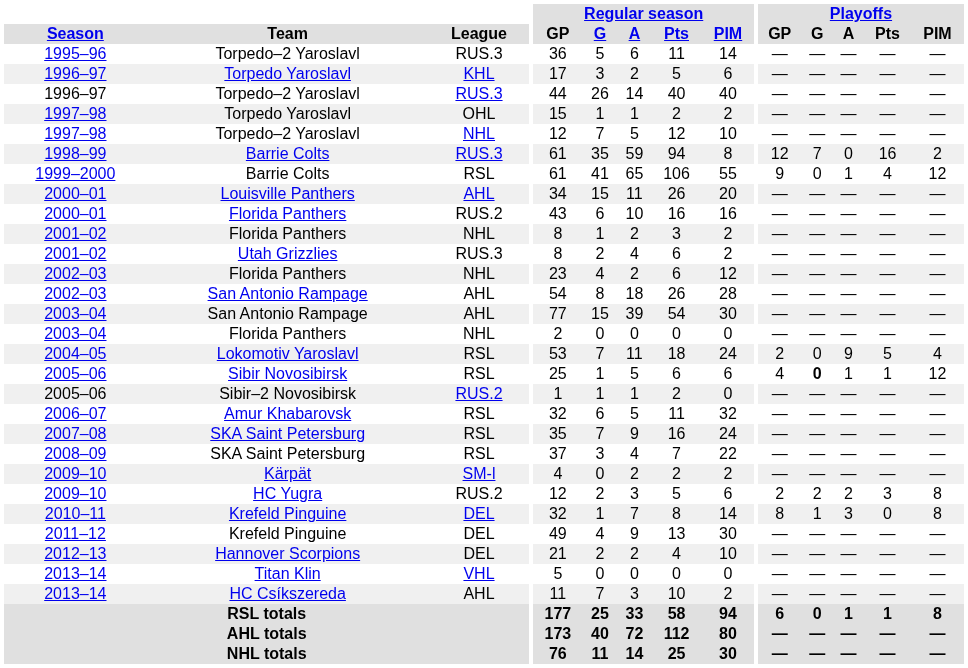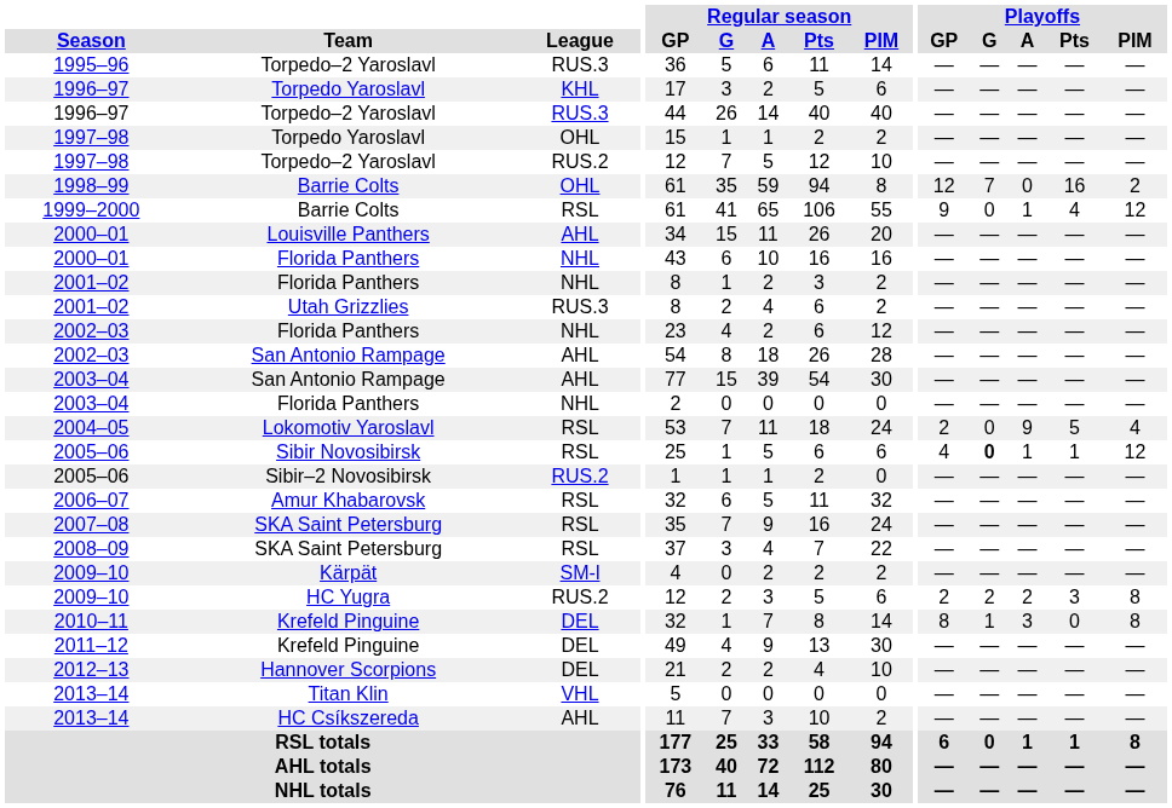 <table border="0" cellpadding="1" cellspacing="0" style="text-align:center; width:60em">
 <tr bgcolor="#e0e0e0">
 <th colspan="3" bgcolor="#ffffff"></th>
 <th rowspan="99" bgcolor="#ffffff"></th>
 <th colspan="5"><a href='#'>Regular season</a></th>
 <th rowspan="99" bgcolor="#ffffff"></th>
 <th colspan="5"><a href='#'>Playoffs</a></th>
 </tr>
 <tr bgcolor="#e0e0e0">
 <th><a href='#'>Season</a></th>
 <th>Team</th>
 <th>League</th>
 <th>GP</th>
 <th><a href='#'>G</a></th>
 <th><a href='#'>A</a></th>
 <th><a href='#'>Pts</a></th>
 <th><a href='#'>PIM</a></th>
 <th>GP</th>
 <th>G</th>
 <th>A</th>
 <th>Pts</th>
 <th>PIM</th>
 </tr>
 <tr>
 <td><a href='#'>1995–96</a></td>
 <td>Torpedo–2 Yaroslavl</td>
 <td>RUS.3</td>
 <td>36</td>
 <td>5</td>
 <td>6</td>
 <td>11</td>
 <td>14</td>
 <td>—</td>
 <td>—</td>
 <td>—</td>
 <td>—</td>
 <td>—</td>
 </tr>
 <tr bgcolor="#f0f0f0">
 <td><a href='#'>1996–97</a></td>
 <td><a href='#'>Torpedo Yaroslavl</a></td>
 <td><a href='#'>KHL</a></td>
 <td>17</td>
 <td>3</td>
 <td>2</td>
 <td>5</td>
 <td>6</td>
 <td>—</td>
 <td>—</td>
 <td>—</td>
 <td>—</td>
 <td>—</td>
 </tr>
 <tr>
 <td>1996–97</td>
 <td>Torpedo–2 Yaroslavl</td>
 <td><a href='#'>RUS.3</a></td>
 <td>44</td>
 <td>26</td>
 <td>14</td>
 <td>40</td>
 <td>40</td>
 <td>—</td>
 <td>—</td>
 <td>—</td>
 <td>—</td>
 <td>—</td>
 </tr>
 <tr bgcolor="#f0f0f0">
 <td><a href='#'>1997–98</a></td>
 <td>Torpedo Yaroslavl</td>
 <td>OHL</td>
 <td>15</td>
 <td>1</td>
 <td>1</td>
 <td>2</td>
 <td>2</td>
 <td>—</td>
 <td>—</td>
 <td>—</td>
 <td>—</td>
 <td>—</td>
 </tr>
 <tr>
 <td><a href='#'>1997–98</a></td>
 <td>Torpedo–2 Yaroslavl</td>
-<td><a href='#'>NHL</a></td>
+<td>RUS.2</td>
 <td>12</td>
 <td>7</td>
 <td>5</td>
 <td>12</td>
 <td>10</td>
 <td>—</td>
 <td>—</td>
 <td>—</td>
 <td>—</td>
 <td>—</td>
 </tr>
 <tr bgcolor="#f0f0f0">
 <td><a href='#'>1998–99</a></td>
 <td><a href='#'>Barrie Colts</a></td>
-<td><a href='#'>RUS.3</a></td>
+<td><a href='#'>OHL</a></td>
 <td>61</td>
 <td>35</td>
 <td>59</td>
 <td>94</td>
 <td>8</td>
 <td>12</td>
 <td>7</td>
 <td>0</td>
 <td>16</td>
 <td>2</td>
 </tr>
 <tr>
 <td><a href='#'>1999–2000</a></td>
 <td>Barrie Colts</td>
 <td>RSL</td>
 <td>61</td>
 <td>41</td>
 <td>65</td>
 <td>106</td>
 <td>55</td>
 <td>9</td>
 <td>0</td>
 <td>1</td>
 <td>4</td>
 <td>12</td>
 </tr>
 <tr bgcolor="#f0f0f0">
 <td><a href='#'>2000–01</a></td>
 <td><a href='#'>Louisville Panthers</a></td>
 <td><a href='#'>AHL</a></td>
 <td>34</td>
 <td>15</td>
 <td>11</td>
 <td>26</td>
 <td>20</td>
 <td>—</td>
 <td>—</td>
 <td>—</td>
 <td>—</td>
 <td>—</td>
 </tr>
 <tr>
 <td><a href='#'>2000–01</a></td>
 <td><a href='#'>Florida Panthers</a></td>
-<td>RUS.2</td>
+<td><a href='#'>NHL</a></td>
 <td>43</td>
 <td>6</td>
 <td>10</td>
 <td>16</td>
 <td>16</td>
 <td>—</td>
 <td>—</td>
 <td>—</td>
 <td>—</td>
 <td>—</td>
 </tr>
 <tr bgcolor="#f0f0f0">
 <td><a href='#'>2001–02</a></td>
 <td>Florida Panthers</td>
 <td>NHL</td>
 <td>8</td>
 <td>1</td>
 <td>2</td>
 <td>3</td>
 <td>2</td>
 <td>—</td>
 <td>—</td>
 <td>—</td>
 <td>—</td>
 <td>—</td>
 </tr>
 <tr>
 <td><a href='#'>2001–02</a></td>
 <td><a href='#'>Utah Grizzlies</a></td>
 <td>RUS.3</td>
 <td>8</td>
 <td>2</td>
 <td>4</td>
 <td>6</td>
 <td>2</td>
 <td>—</td>
 <td>—</td>
 <td>—</td>
 <td>—</td>
 <td>—</td>
 </tr>
 <tr bgcolor="#f0f0f0">
 <td><a href='#'>2002–03</a></td>
 <td>Florida Panthers</td>
 <td>NHL</td>
 <td>23</td>
 <td>4</td>
 <td>2</td>
 <td>6</td>
 <td>12</td>
 <td>—</td>
 <td>—</td>
 <td>—</td>
 <td>—</td>
 <td>—</td>
 </tr>
 <tr>
 <td><a href='#'>2002–03</a></td>
 <td><a href='#'>San Antonio Rampage</a></td>
 <td>AHL</td>
 <td>54</td>
 <td>8</td>
 <td>18</td>
 <td>26</td>
 <td>28</td>
 <td>—</td>
 <td>—</td>
 <td>—</td>
 <td>—</td>
 <td>—</td>
 </tr>
 <tr bgcolor="#f0f0f0">
 <td><a href='#'>2003–04</a></td>
 <td>San Antonio Rampage</td>
 <td>AHL</td>
 <td>77</td>
 <td>15</td>
 <td>39</td>
 <td>54</td>
 <td>30</td>
 <td>—</td>
 <td>—</td>
 <td>—</td>
 <td>—</td>
 <td>—</td>
 </tr>
 <tr>
 <td><a href='#'>2003–04</a></td>
 <td>Florida Panthers</td>
 <td>NHL</td>
 <td>2</td>
 <td>0</td>
 <td>0</td>
 <td>0</td>
 <td>0</td>
 <td>—</td>
 <td>—</td>
 <td>—</td>
 <td>—</td>
 <td>—</td>
 </tr>
 <tr bgcolor="#f0f0f0">
 <td><a href='#'>2004–05</a></td>
 <td><a href='#'>Lokomotiv Yaroslavl</a></td>
 <td>RSL</td>
 <td>53</td>
 <td>7</td>
 <td>11</td>
 <td>18</td>
 <td>24</td>
 <td>2</td>
 <td>0</td>
 <td>9</td>
 <td>5</td>
 <td>4</td>
 </tr>
 <tr>
 <td><a href='#'>2005–06</a></td>
 <td><a href='#'>Sibir Novosibirsk</a></td>
 <td>RSL</td>
 <td>25</td>
 <td>1</td>
 <td>5</td>
 <td>6</td>
 <td>6</td>
 <td>4</td>
 <td><strong>0</strong></td>
 <td>1</td>
 <td>1</td>
 <td>12</td>
 </tr>
 <tr bgcolor="#f0f0f0">
 <td>2005–06</td>
 <td>Sibir–2 Novosibirsk</td>
 <td><a href='#'>RUS.2</a></td>
 <td>1</td>
 <td>1</td>
 <td>1</td>
 <td>2</td>
 <td>0</td>
 <td>—</td>
 <td>—</td>
 <td>—</td>
 <td>—</td>
 <td>—</td>
 </tr>
 <tr>
 <td><a href='#'>2006–07</a></td>
 <td><a href='#'>Amur Khabarovsk</a></td>
 <td>RSL</td>
 <td>32</td>
 <td>6</td>
 <td>5</td>
 <td>11</td>
 <td>32</td>
 <td>—</td>
 <td>—</td>
 <td>—</td>
 <td>—</td>
 <td>—</td>
 </tr>
 <tr bgcolor="#f0f0f0">
 <td><a href='#'>2007–08</a></td>
 <td><a href='#'>SKA Saint Petersburg</a></td>
 <td>RSL</td>
 <td>35</td>
 <td>7</td>
 <td>9</td>
 <td>16</td>
 <td>24</td>
 <td>—</td>
 <td>—</td>
 <td>—</td>
 <td>—</td>
 <td>—</td>
 </tr>
 <tr>
 <td><a href='#'>2008–09</a></td>
 <td>SKA Saint Petersburg</td>
 <td>RSL</td>
 <td>37</td>
 <td>3</td>
 <td>4</td>
 <td>7</td>
 <td>22</td>
 <td>—</td>
 <td>—</td>
 <td>—</td>
 <td>—</td>
 <td>—</td>
 </tr>
 <tr bgcolor="#f0f0f0">
 <td><a href='#'>2009–10</a></td>
 <td><a href='#'>Kärpät</a></td>
 <td><a href='#'>SM-l</a></td>
 <td>4</td>
 <td>0</td>
 <td>2</td>
 <td>2</td>
 <td>2</td>
 <td>—</td>
 <td>—</td>
 <td>—</td>
 <td>—</td>
 <td>—</td>
 </tr>
 <tr>
 <td><a href='#'>2009–10</a></td>
 <td><a href='#'>HC Yugra</a></td>
 <td>RUS.2</td>
 <td>12</td>
 <td>2</td>
 <td>3</td>
 <td>5</td>
 <td>6</td>
 <td>2</td>
 <td>2</td>
 <td>2</td>
 <td>3</td>
 <td>8</td>
 </tr>
 <tr bgcolor="#f0f0f0">
 <td><a href='#'>2010–11</a></td>
 <td><a href='#'>Krefeld Pinguine</a></td>
 <td><a href='#'>DEL</a></td>
 <td>32</td>
 <td>1</td>
 <td>7</td>
 <td>8</td>
 <td>14</td>
 <td>8</td>
 <td>1</td>
 <td>3</td>
 <td>0</td>
 <td>8</td>
 </tr>
 <tr>
 <td><a href='#'>2011–12</a></td>
 <td>Krefeld Pinguine</td>
 <td>DEL</td>
 <td>49</td>
 <td>4</td>
 <td>9</td>
 <td>13</td>
 <td>30</td>
 <td>—</td>
 <td>—</td>
 <td>—</td>
 <td>—</td>
 <td>—</td>
 </tr>
 <tr bgcolor="#f0f0f0">
 <td><a href='#'>2012–13</a></td>
 <td><a href='#'>Hannover Scorpions</a></td>
 <td>DEL</td>
 <td>21</td>
 <td>2</td>
 <td>2</td>
 <td>4</td>
 <td>10</td>
 <td>—</td>
 <td>—</td>
 <td>—</td>
 <td>—</td>
 <td>—</td>
 </tr>
 <tr>
 <td><a href='#'>2013–14</a></td>
 <td><a href='#'>Titan Klin</a></td>
 <td><a href='#'>VHL</a></td>
 <td>5</td>
 <td>0</td>
 <td>0</td>
 <td>0</td>
 <td>0</td>
 <td>—</td>
 <td>—</td>
 <td>—</td>
 <td>—</td>
 <td>—</td>
 </tr>
 <tr bgcolor="#f0f0f0">
 <td><a href='#'>2013–14</a></td>
 <td><a href='#'>HC Csíkszereda</a></td>
 <td>AHL</td>
 <td>11</td>
 <td>7</td>
 <td>3</td>
 <td>10</td>
 <td>2</td>
 <td>—</td>
 <td>—</td>
 <td>—</td>
 <td>—</td>
 <td>—</td>
 </tr>
 <tr bgcolor="#e0e0e0">
 <th colspan="3">RSL totals</th>
 <th>177</th>
 <th>25</th>
 <th>33</th>
 <th>58</th>
 <th>94</th>
 <th>6</th>
 <th>0</th>
 <th>1</th>
 <th>1</th>
 <th>8</th>
 </tr>
 <tr bgcolor="#e0e0e0">
 <th colspan="3">AHL totals</th>
 <th>173</th>
 <th>40</th>
 <th>72</th>
 <th>112</th>
 <th>80</th>
 <th>—</th>
 <th>—</th>
 <th>—</th>
 <th>—</th>
 <th>—</th>
 </tr>
 <tr bgcolor="#e0e0e0">
 <th colspan="3">NHL totals</th>
 <th>76</th>
 <th>11</th>
 <th>14</th>
 <th>25</th>
 <th>30</th>
 <th>—</th>
 <th>—</th>
 <th>—</th>
 <th>—</th>
 <th>—</th>
 </tr>
 </table>
